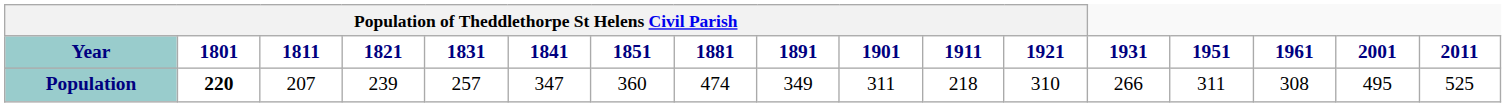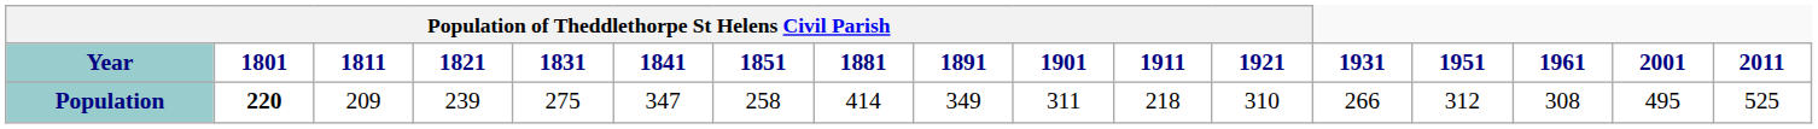 <table class="wikitable" style="font-size:90%; width:70%; border:0; text-align:center; line-height:120%;">
 <tr>
 <th colspan="12" style="text-align:center;font-size:90%;">Population of Theddlethorpe St Helens <a href='#'>Civil Parish</a></th>
 </tr>
 <tr>
 <th style="background:#9cc; color:navy; height:17px;">Year</th>
 <th style="background:#fff; color:navy;">1801</th>
 <th style="background:#fff; color:navy;">1811</th>
 <th style="background:#fff; color:navy;">1821</th>
 <th style="background:#fff; color:navy;">1831</th>
 <th style="background:#fff; color:navy;">1841</th>
 <th style="background:#fff; color:navy;">1851</th>
 <th style="background:#fff; color:navy;">1881</th>
 <th style="background:#fff; color:navy;">1891</th>
 <th style="background:#fff; color:navy;">1901</th>
 <th style="background:#fff; color:navy;">1911</th>
 <th style="background:#fff; color:navy;">1921</th>
 <th style="background:#fff; color:navy;">1931</th>
 <th style="background:#fff; color:navy;">1951</th>
 <th style="background:#fff; color:navy;">1961</th>
 <th style="background:#fff; color:navy;">2001</th>
 <th style="background:#fff; color:navy;">2011</th>
 </tr>
 <tr style="text-align:center;">
 <th style="background:#9cc; color:navy; height:17px;">Population</th>
 <td style="background:#fff; color:black;"><strong>220</strong></td>
-<td style="background:#fff; color:black;">207</td>
+<td style="background:#fff; color:black;">209</td>
 <td style="background:#fff; color:black;">239</td>
-<td style="background:#fff; color:black;">257</td>
+<td style="background:#fff; color:black;">275</td>
 <td style="background:#fff; color:black;">347</td>
-<td style="background:#fff; color:black;">360</td>
-<td style="background:#fff; color:black;">474</td>
+<td style="background:#fff; color:black;">258</td>
+<td style="background:#fff; color:black;">414</td>
 <td style="background:#fff; color:black;">349</td>
 <td style="background:#fff; color:black;">311</td>
 <td style="background:#fff; color:black;">218</td>
 <td style="background:#fff; color:black;">310</td>
 <td style="background:#fff; color:black;">266</td>
-<td style="background:#fff; color:black;">311</td>
+<td style="background:#fff; color:black;">312</td>
 <td style="background:#fff; color:black;">308</td>
 <td style="background:#fff; color:black;">495</td>
 <td style="background:#fff; color:black;">525</td>
 </tr>
 </table>
